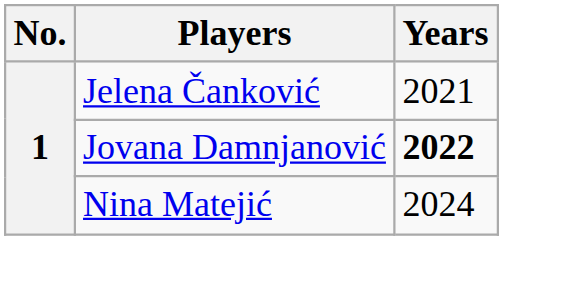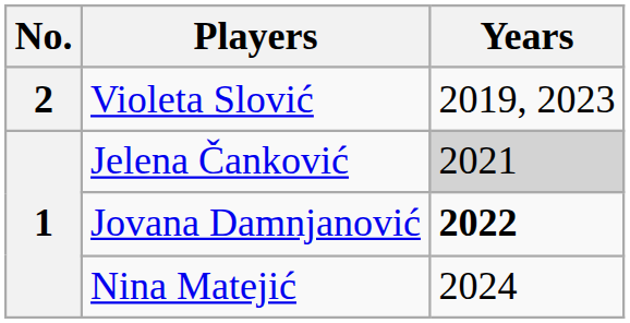 <table class="wikitable">
 <tr>
 <th><strong>No.</strong></th>
 <th><strong>Players</strong></th>
 <th><strong>Years</strong></th>
 </tr>
 <tr>
+<th>2</th>
+<td><a href='#'>Violeta Slović</a></td>
+<td>2019, 2023</td>
+</tr>
+<tr>
 <th rowspan=3>1</th>
 <td><a href='#'>Jelena Čanković</a></td>
-<td>2021</td>
+<td style="background: lightgrey;">2021</td>
 </tr>
 <tr>
 <td><a href='#'>Jovana Damnjanović</a></td>
 <td><strong>2022</strong></td>
 </tr>
 <tr>
 <td><a href='#'>Nina Matejić</a></td>
 <td>2024</td>
 </tr>
 </table>
